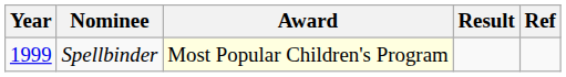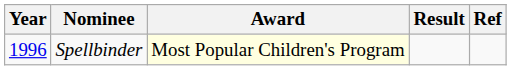 <table class="wikitable">
 <tr>
 <th>Year</th>
 <th>Nominee</th>
 <th>Award</th>
 <th>Result</th>
 <th>Ref</th>
 </tr>
 <tr>
-<td><a href='#'>1999</a></td>
+<td><a href='#'>1996</a></td>
 <td><em>Spellbinder</em></td>
 <td style="background: lightyellow;">Most Popular Children's Program</td>
 <td></td>
 <td></td>
 </tr>
 </table>
